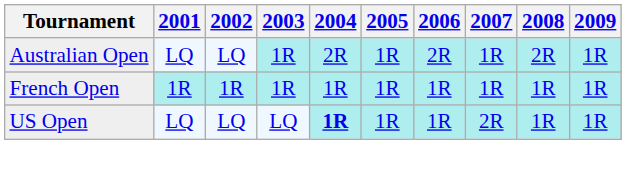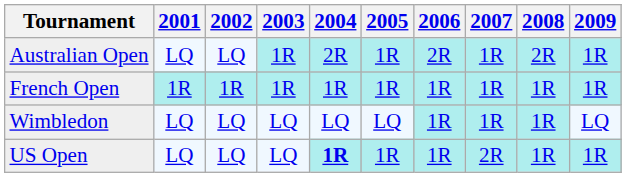 <table class="wikitable">
 <tr>
 <th>Tournament</th>
 <th><a href='#'>2001</a></th>
 <th><a href='#'>2002</a></th>
 <th><a href='#'>2003</a></th>
 <th><a href='#'>2004</a></th>
 <th><a href='#'>2005</a></th>
 <th><a href='#'>2006</a></th>
 <th><a href='#'>2007</a></th>
 <th><a href='#'>2008</a></th>
 <th><a href='#'>2009</a></th>
 </tr>
 <tr>
 <td bgcolor="#efefef"><a href='#'>Australian Open</a></td>
 <td align="center" style="background:#f0f8ff;"><a href='#'>LQ</a></td>
 <td align="center" style="background:#f0f8ff;"><a href='#'>LQ</a></td>
 <td align="center" style="background:#afeeee;"><a href='#'>1R</a></td>
 <td align="center" style="background:#afeeee;"><a href='#'>2R</a></td>
 <td align="center" style="background:#afeeee;"><a href='#'>1R</a></td>
 <td align="center" style="background:#afeeee;"><a href='#'>2R</a></td>
 <td align="center" style="background:#afeeee;"><a href='#'>1R</a></td>
 <td align="center" style="background:#afeeee;"><a href='#'>2R</a></td>
 <td align="center" style="background:#afeeee;"><a href='#'>1R</a></td>
 </tr>
 <tr>
 <td bgcolor="#efefef"><a href='#'>French Open</a></td>
 <td align="center" style="background:#afeeee;"><a href='#'>1R</a></td>
 <td align="center" style="background:#afeeee;"><a href='#'>1R</a></td>
 <td align="center" style="background:#afeeee;"><a href='#'>1R</a></td>
 <td align="center" style="background:#afeeee;"><a href='#'>1R</a></td>
 <td align="center" style="background:#afeeee;"><a href='#'>1R</a></td>
 <td align="center" style="background:#afeeee;"><a href='#'>1R</a></td>
 <td align="center" style="background:#afeeee;"><a href='#'>1R</a></td>
 <td align="center" style="background:#afeeee;"><a href='#'>1R</a></td>
 <td align="center" style="background:#afeeee;"><a href='#'>1R</a></td>
 </tr>
 <tr>
+<td bgcolor="#efefef"><a href='#'>Wimbledon</a></td>
+<td align="center" style="background:#f0f8ff;"><a href='#'>LQ</a></td>
+<td align="center" style="background:#f0f8ff;"><a href='#'>LQ</a></td>
+<td align="center" style="background:#f0f8ff;"><a href='#'>LQ</a></td>
+<td align="center" style="background:#f0f8ff;"><a href='#'>LQ</a></td>
+<td align="center" style="background:#f0f8ff;"><a href='#'>LQ</a></td>
+<td align="center" style="background:#afeeee;"><a href='#'>1R</a></td>
+<td align="center" style="background:#afeeee;"><a href='#'>1R</a></td>
+<td align="center" style="background:#afeeee;"><a href='#'>1R</a></td>
+<td align="center" style="background:#f0f8ff;"><a href='#'>LQ</a></td>
+</tr>
+<tr>
 <td bgcolor="#efefef"><a href='#'>US Open</a></td>
 <td align="center" style="background:#f0f8ff;"><a href='#'>LQ</a></td>
 <td align="center" style="background:#f0f8ff;"><a href='#'>LQ</a></td>
 <td align="center" style="background:#f0f8ff;"><a href='#'>LQ</a></td>
 <td align="center" style="background:#afeeee;"><strong><a href='#'>1R</a></strong></td>
 <td align="center" style="background:#afeeee;"><a href='#'>1R</a></td>
 <td align="center" style="background:#afeeee;"><a href='#'>1R</a></td>
 <td align="center" style="background:#afeeee;"><a href='#'>2R</a></td>
 <td align="center" style="background:#afeeee;"><a href='#'>1R</a></td>
 <td align="center" style="background:#afeeee;"><a href='#'>1R</a></td>
 </tr>
 </table>
